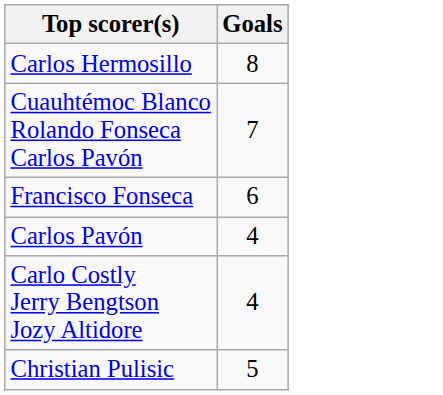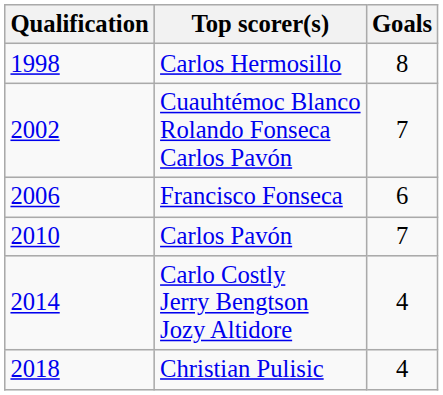 <table class=wikitable>
 <tr>
+<th>Qualification</th>
 <th>Top scorer(s)</th>
 <th>Goals</th>
 </tr>
 <tr>
+<td> <a href='#'>1998</a></td>
 <td> <a href='#'>Carlos Hermosillo</a></td>
 <td align=center>8</td>
 </tr>
 <tr>
+<td> <a href='#'>2002</a></td>
 <td> <a href='#'>Cuauhtémoc Blanco</a><br> <a href='#'>Rolando Fonseca</a><br> <a href='#'>Carlos Pavón</a></td>
 <td align=center>7</td>
 </tr>
 <tr>
+<td> <a href='#'>2006</a></td>
 <td> <a href='#'>Francisco Fonseca</a></td>
 <td align=center>6</td>
 </tr>
 <tr>
+<td> <a href='#'>2010</a></td>
 <td> <a href='#'>Carlos Pavón</a></td>
-<td align=center>4</td>
+<td align=center>7</td>
 </tr>
 <tr>
+<td> <a href='#'>2014</a></td>
 <td> <a href='#'>Carlo Costly</a><br> <a href='#'>Jerry Bengtson</a><br> <a href='#'>Jozy Altidore</a></td>
 <td align=center>4</td>
 </tr>
 <tr>
+<td> <a href='#'>2018</a></td>
 <td> <a href='#'>Christian Pulisic</a></td>
-<td align=center>5</td>
+<td align=center>4</td>
 </tr>
 </table>
